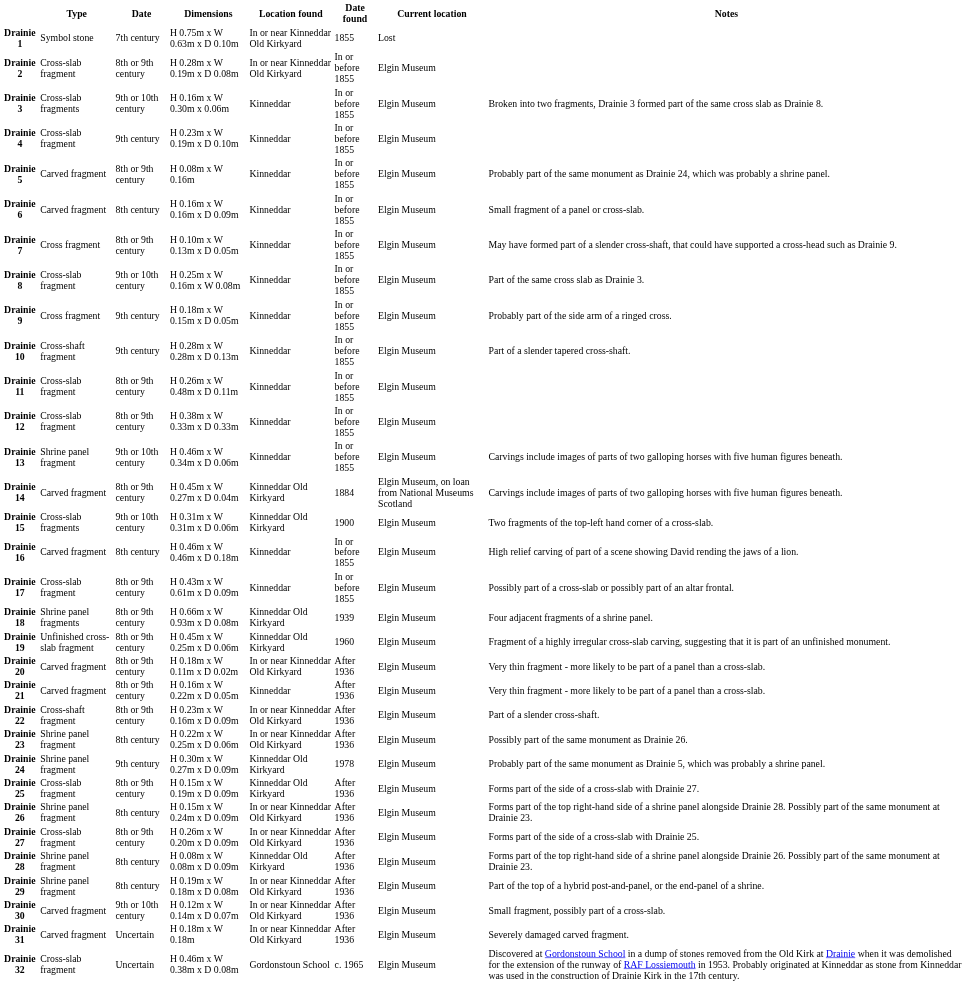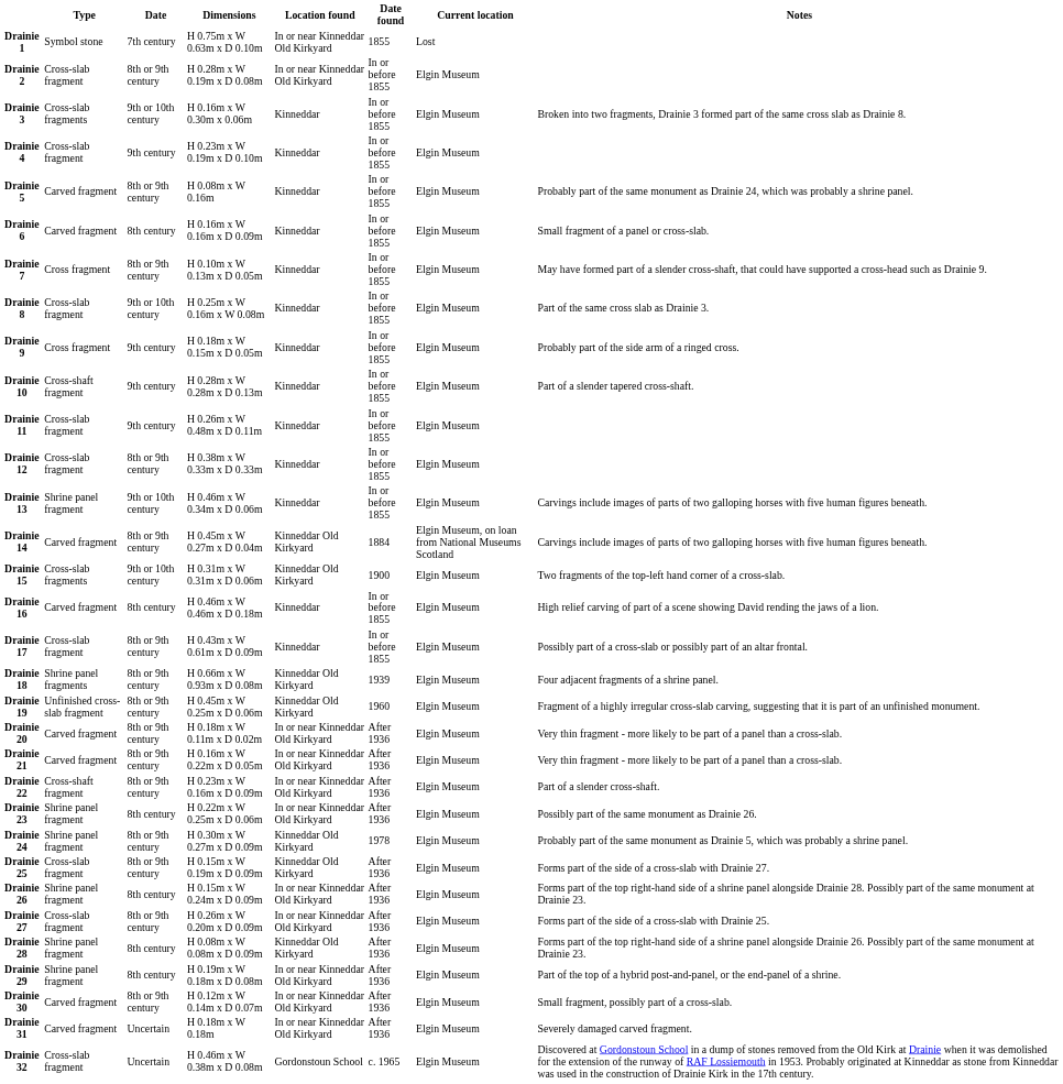 <table>
 <tr>
 <th></th>
 <th>Type</th>
 <th>Date</th>
 <th>Dimensions</th>
 <th>Location found</th>
 <th>Date found</th>
 <th>Current location</th>
 <th>Notes</th>
 </tr>
 <tr>
 <th>Drainie 1</th>
 <td>Symbol stone</td>
 <td>7th century</td>
 <td>H 0.75m x W 0.63m x D 0.10m</td>
 <td>In or near Kinneddar Old Kirkyard</td>
 <td>1855</td>
 <td>Lost</td>
 <td></td>
 </tr>
 <tr>
 <th>Drainie 2</th>
 <td>Cross-slab fragment</td>
 <td>8th or 9th century</td>
 <td>H 0.28m x W 0.19m x D 0.08m</td>
 <td>In or near Kinneddar Old Kirkyard</td>
 <td>In or before 1855</td>
 <td>Elgin Museum</td>
 <td></td>
 </tr>
 <tr>
 <th>Drainie 3</th>
 <td>Cross-slab fragments</td>
 <td>9th or 10th century</td>
 <td>H 0.16m x W 0.30m x 0.06m</td>
 <td>Kinneddar</td>
 <td>In or before 1855</td>
 <td>Elgin Museum</td>
 <td>Broken into two fragments, Drainie 3 formed part of the same cross slab as Drainie 8.</td>
 </tr>
 <tr>
 <th>Drainie 4</th>
 <td>Cross-slab fragment</td>
 <td>9th century</td>
 <td>H 0.23m x W 0.19m x D 0.10m</td>
 <td>Kinneddar</td>
 <td>In or before 1855</td>
 <td>Elgin Museum</td>
 <td></td>
 </tr>
 <tr>
 <th>Drainie 5</th>
 <td>Carved fragment</td>
 <td>8th or 9th century</td>
 <td>H 0.08m x W 0.16m</td>
 <td>Kinneddar</td>
 <td>In or before 1855</td>
 <td>Elgin Museum</td>
 <td>Probably part of the same monument as Drainie 24, which was probably a shrine panel.</td>
 </tr>
 <tr>
 <th>Drainie 6</th>
 <td>Carved fragment</td>
 <td>8th century</td>
 <td>H 0.16m x W 0.16m x D 0.09m</td>
 <td>Kinneddar</td>
 <td>In or before 1855</td>
 <td>Elgin Museum</td>
 <td>Small fragment of a panel or cross-slab.</td>
 </tr>
 <tr>
 <th>Drainie 7</th>
 <td>Cross fragment</td>
 <td>8th or 9th century</td>
 <td>H 0.10m x W 0.13m x D 0.05m</td>
 <td>Kinneddar</td>
 <td>In or before 1855</td>
 <td>Elgin Museum</td>
 <td>May have formed part of a slender cross-shaft, that could have supported a cross-head such as Drainie 9.</td>
 </tr>
 <tr>
 <th>Drainie 8</th>
 <td>Cross-slab fragment</td>
 <td>9th or 10th century</td>
 <td>H 0.25m x W 0.16m x W 0.08m</td>
 <td>Kinneddar</td>
 <td>In or before 1855</td>
 <td>Elgin Museum</td>
 <td>Part of the same cross slab as Drainie 3.</td>
 </tr>
 <tr>
 <th>Drainie 9</th>
 <td>Cross fragment</td>
 <td>9th century</td>
 <td>H 0.18m x W 0.15m x D 0.05m</td>
 <td>Kinneddar</td>
 <td>In or before 1855</td>
 <td>Elgin Museum</td>
 <td>Probably part of the side arm of a ringed cross.</td>
 </tr>
 <tr>
 <th>Drainie 10</th>
 <td>Cross-shaft fragment</td>
 <td>9th century</td>
 <td>H 0.28m x W 0.28m x D 0.13m</td>
 <td>Kinneddar</td>
 <td>In or before 1855</td>
 <td>Elgin Museum</td>
 <td>Part of a slender tapered cross-shaft.</td>
 </tr>
 <tr>
 <th>Drainie 11</th>
 <td>Cross-slab fragment</td>
-<td>8th or 9th century</td>
+<td>9th century</td>
 <td>H 0.26m x W 0.48m x D 0.11m</td>
 <td>Kinneddar</td>
 <td>In or before 1855</td>
 <td>Elgin Museum</td>
 <td></td>
 </tr>
 <tr>
 <th>Drainie 12</th>
 <td>Cross-slab fragment</td>
 <td>8th or 9th century</td>
 <td>H 0.38m x W 0.33m x D 0.33m</td>
 <td>Kinneddar</td>
 <td>In or before 1855</td>
 <td>Elgin Museum</td>
 <td></td>
 </tr>
 <tr>
 <th>Drainie 13</th>
 <td>Shrine panel fragment</td>
 <td>9th or 10th century</td>
 <td>H 0.46m x W 0.34m x D 0.06m</td>
 <td>Kinneddar</td>
 <td>In or before 1855</td>
 <td>Elgin Museum</td>
 <td>Carvings include images of parts of two galloping horses with five human figures beneath.</td>
 </tr>
 <tr>
 <th>Drainie 14</th>
 <td>Carved fragment</td>
 <td>8th or 9th century</td>
 <td>H 0.45m x W 0.27m x D 0.04m</td>
 <td>Kinneddar Old Kirkyard</td>
 <td>1884</td>
 <td>Elgin Museum, on loan from National Museums Scotland</td>
 <td>Carvings include images of parts of two galloping horses with five human figures beneath.</td>
 </tr>
 <tr>
 <th>Drainie 15</th>
 <td>Cross-slab fragments</td>
 <td>9th or 10th century</td>
 <td>H 0.31m x W 0.31m x D 0.06m</td>
 <td>Kinneddar Old Kirkyard</td>
 <td>1900</td>
 <td>Elgin Museum</td>
 <td>Two fragments of the top-left hand corner of a cross-slab.</td>
 </tr>
 <tr>
 <th>Drainie 16</th>
 <td>Carved fragment</td>
 <td>8th century</td>
 <td>H 0.46m x W 0.46m x D 0.18m</td>
 <td>Kinneddar</td>
 <td>In or before 1855</td>
 <td>Elgin Museum</td>
 <td>High relief carving of part of a scene showing David rending the jaws of a lion.</td>
 </tr>
 <tr>
 <th>Drainie 17</th>
 <td>Cross-slab fragment</td>
 <td>8th or 9th century</td>
 <td>H 0.43m x W 0.61m x D 0.09m</td>
 <td>Kinneddar</td>
 <td>In or before 1855</td>
 <td>Elgin Museum</td>
 <td>Possibly part of a cross-slab or possibly part of an altar frontal.</td>
 </tr>
 <tr>
 <th>Drainie 18</th>
 <td>Shrine panel fragments</td>
 <td>8th or 9th century</td>
 <td>H 0.66m x W 0.93m x D 0.08m</td>
 <td>Kinneddar Old Kirkyard</td>
 <td>1939</td>
 <td>Elgin Museum</td>
 <td>Four adjacent fragments of a shrine panel.</td>
 </tr>
 <tr>
 <th>Drainie 19</th>
 <td>Unfinished cross-slab fragment</td>
 <td>8th or 9th century</td>
 <td>H 0.45m x W 0.25m x D 0.06m</td>
 <td>Kinneddar Old Kirkyard</td>
 <td>1960</td>
 <td>Elgin Museum</td>
 <td>Fragment of a highly irregular cross-slab carving, suggesting that it is part of an unfinished monument.</td>
 </tr>
 <tr>
 <th>Drainie 20</th>
 <td>Carved fragment</td>
 <td>8th or 9th century</td>
 <td>H 0.18m x W 0.11m x D 0.02m</td>
 <td>In or near Kinneddar Old Kirkyard</td>
 <td>After 1936</td>
 <td>Elgin Museum</td>
 <td>Very thin fragment - more likely to be part of a panel than a cross-slab.</td>
 </tr>
 <tr>
 <th>Drainie 21</th>
 <td>Carved fragment</td>
 <td>8th or 9th century</td>
 <td>H 0.16m x W 0.22m x D 0.05m</td>
-<td>Kinneddar</td>
+<td>In or near Kinneddar Old Kirkyard</td>
 <td>After 1936</td>
 <td>Elgin Museum</td>
 <td>Very thin fragment - more likely to be part of a panel than a cross-slab.</td>
 </tr>
 <tr>
 <th>Drainie 22</th>
 <td>Cross-shaft fragment</td>
 <td>8th or 9th century</td>
 <td>H 0.23m x W 0.16m x D 0.09m</td>
 <td>In or near Kinneddar Old Kirkyard</td>
 <td>After 1936</td>
 <td>Elgin Museum</td>
 <td>Part of a slender cross-shaft.</td>
 </tr>
 <tr>
 <th>Drainie 23</th>
 <td>Shrine panel fragment</td>
 <td>8th century</td>
 <td>H 0.22m x W 0.25m x D 0.06m</td>
 <td>In or near Kinneddar Old Kirkyard</td>
 <td>After 1936</td>
 <td>Elgin Museum</td>
 <td>Possibly part of the same monument as Drainie 26.</td>
 </tr>
 <tr>
 <th>Drainie 24</th>
 <td>Shrine panel fragment</td>
-<td>9th century</td>
+<td>8th or 9th century</td>
 <td>H 0.30m x W 0.27m x D 0.09m</td>
 <td>Kinneddar Old Kirkyard</td>
 <td>1978</td>
 <td>Elgin Museum</td>
 <td>Probably part of the same monument as Drainie 5, which was probably a shrine panel.</td>
 </tr>
 <tr>
 <th>Drainie 25</th>
 <td>Cross-slab fragment</td>
 <td>8th or 9th century</td>
 <td>H 0.15m x W 0.19m x D 0.09m</td>
 <td>Kinneddar Old Kirkyard</td>
 <td>After 1936</td>
 <td>Elgin Museum</td>
 <td>Forms part of the side of a cross-slab with Drainie 27.</td>
 </tr>
 <tr>
 <th>Drainie 26</th>
 <td>Shrine panel fragment</td>
 <td>8th century</td>
 <td>H 0.15m x W 0.24m x D 0.09m</td>
 <td>In or near Kinneddar Old Kirkyard</td>
 <td>After 1936</td>
 <td>Elgin Museum</td>
 <td>Forms part of the top right-hand side of a shrine panel alongside Drainie 28. Possibly part of the same monument at Drainie 23.</td>
 </tr>
 <tr>
 <th>Drainie 27</th>
 <td>Cross-slab fragment</td>
 <td>8th or 9th century</td>
 <td>H 0.26m x W 0.20m x D 0.09m</td>
 <td>In or near Kinneddar Old Kirkyard</td>
 <td>After 1936</td>
 <td>Elgin Museum</td>
 <td>Forms part of the side of a cross-slab with Drainie 25.</td>
 </tr>
 <tr>
 <th>Drainie 28</th>
 <td>Shrine panel fragment</td>
 <td>8th century</td>
 <td>H 0.08m x W 0.08m x D 0.09m</td>
 <td>Kinneddar Old Kirkyard</td>
 <td>After 1936</td>
 <td>Elgin Museum</td>
 <td>Forms part of the top right-hand side of a shrine panel alongside Drainie 26. Possibly part of the same monument at Drainie 23.</td>
 </tr>
 <tr>
 <th>Drainie 29</th>
 <td>Shrine panel fragment</td>
 <td>8th century</td>
 <td>H 0.19m x W 0.18m x D 0.08m</td>
 <td>In or near Kinneddar Old Kirkyard</td>
 <td>After 1936</td>
 <td>Elgin Museum</td>
 <td>Part of the top of a hybrid post-and-panel, or the end-panel of a shrine.</td>
 </tr>
 <tr>
 <th>Drainie 30</th>
 <td>Carved fragment</td>
-<td>9th or 10th century</td>
+<td>8th or 9th century</td>
 <td>H 0.12m x W 0.14m x D 0.07m</td>
 <td>In or near Kinneddar Old Kirkyard</td>
 <td>After 1936</td>
 <td>Elgin Museum</td>
 <td>Small fragment, possibly part of a cross-slab.</td>
 </tr>
 <tr>
 <th>Drainie 31</th>
 <td>Carved fragment</td>
 <td>Uncertain</td>
 <td>H 0.18m x W 0.18m</td>
 <td>In or near Kinneddar Old Kirkyard</td>
 <td>After 1936</td>
 <td>Elgin Museum</td>
 <td>Severely damaged carved fragment.</td>
 </tr>
 <tr>
 <th>Drainie 32</th>
 <td>Cross-slab fragment</td>
 <td>Uncertain</td>
 <td>H 0.46m x W 0.38m x D 0.08m</td>
 <td>Gordonstoun School</td>
 <td>c. 1965</td>
 <td>Elgin Museum</td>
 <td>Discovered at <a href='#'>Gordonstoun School</a> in a dump of stones removed from the Old Kirk at <a href='#'>Drainie</a> when it was demolished for the extension of the runway of <a href='#'>RAF Lossiemouth</a> in 1953. Probably originated at Kinneddar as stone from Kinneddar was used in the construction of Drainie Kirk in the 17th century.</td>
 </tr>
 </table>
